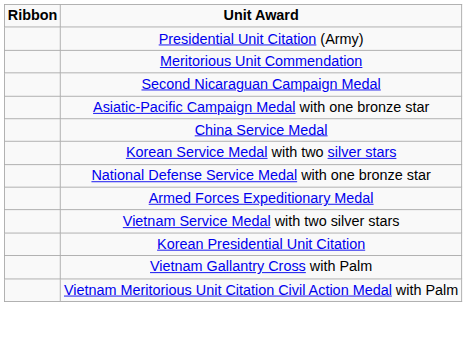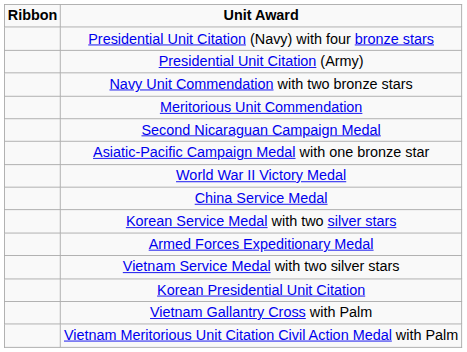 <table class="wikitable" style="text-align:center">
 <tr>
 <td><strong>Ribbon</strong></td>
 <td><strong>Unit Award </strong></td>
 </tr>
 <tr>
 <td></td>
+<td><a href='#'>Presidential Unit Citation</a> (Navy) with four <a href='#'>bronze stars</a></td>
+</tr>
+<tr>
+<td></td>
 <td><a href='#'>Presidential Unit Citation</a> (Army)</td>
+</tr>
+<tr>
+<td></td>
+<td><a href='#'>Navy Unit Commendation</a> with two bronze stars</td>
 </tr>
 <tr>
 <td></td>
 <td><a href='#'>Meritorious Unit Commendation</a></td>
 </tr>
 <tr>
 <td></td>
 <td><a href='#'>Second Nicaraguan Campaign Medal</a></td>
 </tr>
 <tr>
 <td></td>
 <td><a href='#'>Asiatic-Pacific Campaign Medal</a> with one bronze star</td>
 </tr>
 <tr>
 <td></td>
+<td><a href='#'>World War II Victory Medal</a></td>
+</tr>
+<tr>
+<td></td>
 <td><a href='#'>China Service Medal</a></td>
 </tr>
 <tr>
 <td></td>
 <td><a href='#'>Korean Service Medal</a> with two <a href='#'>silver stars</a></td>
-</tr>
-<tr>
-<td></td>
-<td><a href='#'>National Defense Service Medal</a> with one bronze star</td>
 </tr>
 <tr>
 <td></td>
 <td><a href='#'>Armed Forces Expeditionary Medal</a></td>
 </tr>
 <tr>
 <td></td>
 <td><a href='#'>Vietnam Service Medal</a> with two silver stars</td>
 </tr>
 <tr>
 <td></td>
 <td><a href='#'>Korean Presidential Unit Citation</a></td>
 </tr>
 <tr>
 <td></td>
 <td><a href='#'>Vietnam Gallantry Cross</a> with Palm</td>
 </tr>
 <tr>
 <td></td>
 <td><a href='#'>Vietnam Meritorious Unit Citation Civil Action Medal</a> with Palm</td>
 </tr>
 </table>
